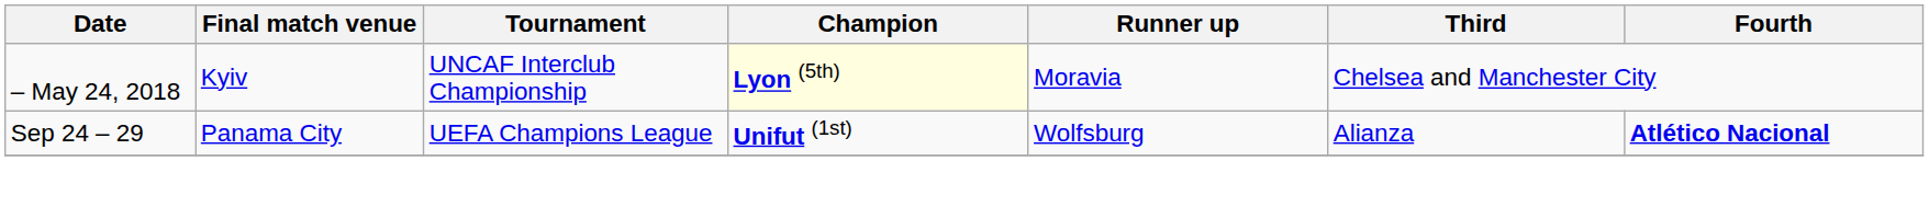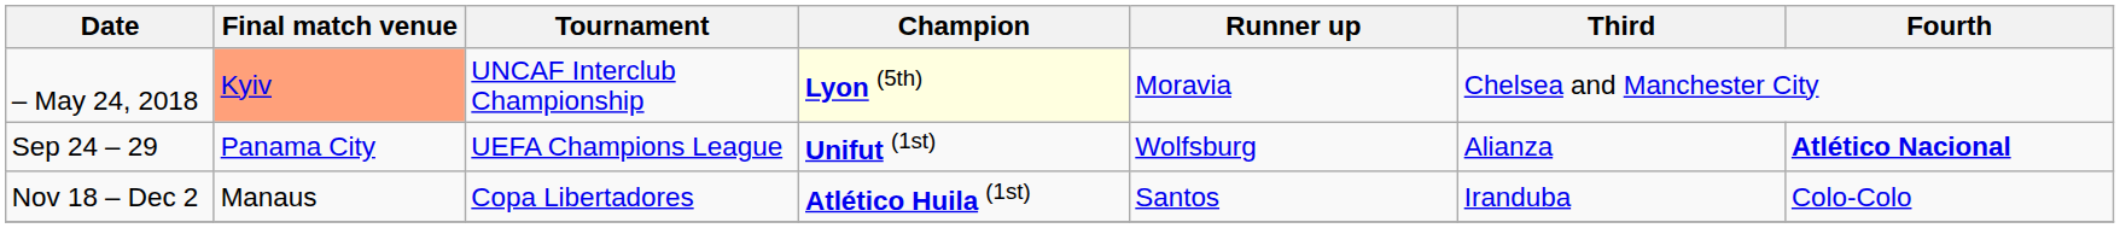 <table class="wikitable">
 <tr>
 <th width=125px>Date</th>
 <th width=150px>Final match venue</th>
 <th width=200px>Tournament</th>
 <th width=200px>Champion</th>
 <th width=200px>Runner up</th>
 <th width=200px>Third</th>
 <th width=200px>Fourth</th>
 </tr>
 <tr>
 <td><br> – May 24, 2018</td>
-<td> <a href='#'>Kyiv</a></td>
+<td style="background: lightsalmon;"> <a href='#'>Kyiv</a></td>
 <td><a href='#'>UNCAF Interclub Championship</a></td>
 <td bgcolor=lightyellow> <strong><a href='#'>Lyon</a></strong> <sup>(5th)</sup></td>
 <td> <a href='#'>Moravia</a></td>
 <td colspan=2> <a href='#'>Chelsea</a> and  <a href='#'>Manchester City</a></td>
 </tr>
 <tr>
 <td>Sep 24 – 29</td>
 <td> <a href='#'>Panama City</a></td>
 <td><a href='#'>UEFA Champions League</a></td>
 <td> <strong><a href='#'>Unifut</a></strong> <sup>(1st)</sup></td>
 <td> <a href='#'>Wolfsburg</a></td>
 <td> <a href='#'>Alianza</a></td>
 <td><strong> <a href='#'>Atlético Nacional</a></strong></td>
 </tr>
 <tr>
+<td>Nov 18 – Dec 2</td>
+<td> Manaus</td>
+<td><a href='#'>Copa Libertadores</a></td>
+<td> <strong><a href='#'>Atlético Huila</a></strong> <sup>(1st)</sup></td>
+<td> <a href='#'>Santos</a></td>
+<td> <a href='#'>Iranduba</a></td>
+<td> <a href='#'>Colo-Colo</a></td>
+</tr>
+<tr>
 </tr>
 </table>
